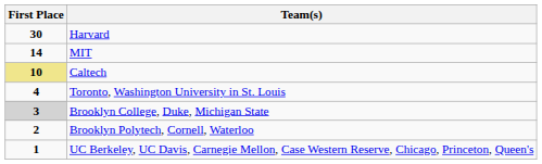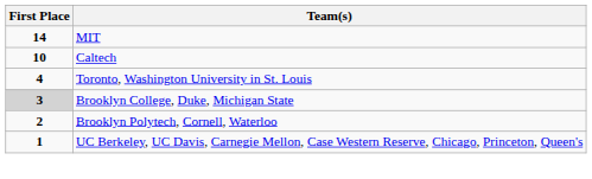 <table class="wikitable" style="margin:0.5em auto">
 <tr>
 <th>First Place</th>
 <th>Team(s)</th>
 </tr>
 <tr>
-<td align=center><strong>30</strong></td>
-<td><a href='#'>Harvard</a></td>
-</tr>
-<tr>
 <td align=center><strong>14</strong></td>
 <td><a href='#'>MIT</a></td>
 </tr>
 <tr>
-<td align=center style="background: khaki;"><strong>10</strong></td>
+<td align=center><strong>10</strong></td>
 <td><a href='#'>Caltech</a></td>
 </tr>
 <tr>
 <td align=center><strong>4</strong></td>
 <td><a href='#'>Toronto</a>, <a href='#'>Washington University in St. Louis</a></td>
 </tr>
 <tr>
 <td align=center style="background: lightgrey;"><strong>3</strong></td>
 <td><a href='#'>Brooklyn College</a>, <a href='#'>Duke</a>, <a href='#'>Michigan State</a></td>
 </tr>
 <tr>
 <td align=center><strong>2</strong></td>
 <td><a href='#'>Brooklyn Polytech</a>, <a href='#'>Cornell</a>, <a href='#'>Waterloo</a></td>
 </tr>
 <tr>
 <td align=center><strong>1</strong></td>
 <td><a href='#'>UC Berkeley</a>, <a href='#'>UC Davis</a>, <a href='#'>Carnegie Mellon</a>, <a href='#'>Case Western Reserve</a>, <a href='#'>Chicago</a>, <a href='#'>Princeton</a>, <a href='#'>Queen's</a></td>
 </tr>
 </table>
